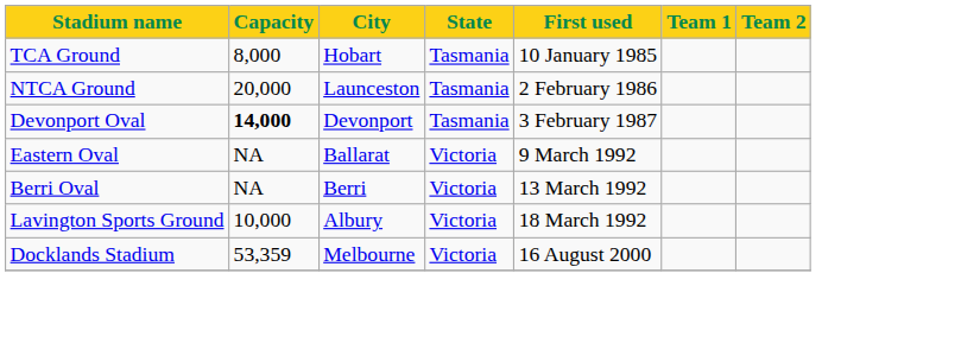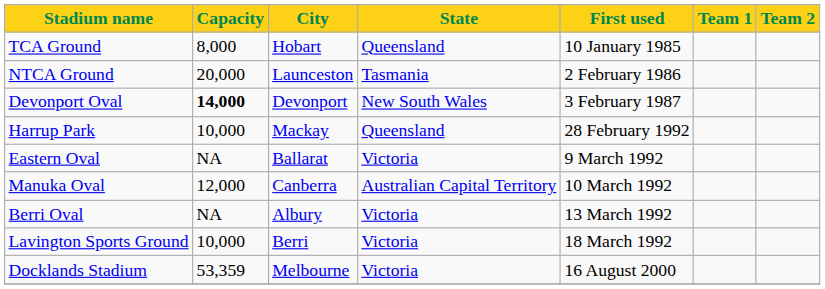 <table class="wikitable">
 <tr>
 <th scope="col" style="width: auto; background:#FCD116; color:#008751;">Stadium name</th>
 <th scope="col" style="width: auto; background:#FCD116; color:#008751;">Capacity</th>
 <th scope="col" style="width: auto; background:#FCD116; color:#008751;">City</th>
 <th scope="col" style="width: auto; background:#FCD116; color:#008751;">State</th>
 <th scope="col" style="width: auto; background:#FCD116; color:#008751;">First used</th>
 <th scope="col" style="width: auto; background:#FCD116; color:#008751;">Team 1</th>
 <th scope="col" style="width: auto; background:#FCD116; color:#008751;">Team 2</th>
 </tr>
 <tr>
 <td><a href='#'>TCA Ground</a></td>
 <td>8,000</td>
 <td><a href='#'>Hobart</a></td>
-<td><a href='#'>Tasmania</a></td>
+<td><a href='#'>Queensland</a></td>
 <td>10 January 1985</td>
 <td></td>
 <td></td>
 </tr>
 <tr>
 <td><a href='#'>NTCA Ground</a></td>
 <td>20,000</td>
 <td><a href='#'>Launceston</a></td>
 <td><a href='#'>Tasmania</a></td>
 <td>2 February 1986</td>
 <td></td>
 <td></td>
 </tr>
 <tr>
 <td><a href='#'>Devonport Oval</a></td>
 <td><strong>14,000</strong></td>
 <td><a href='#'>Devonport</a></td>
-<td><a href='#'>Tasmania</a></td>
+<td><a href='#'>New South Wales</a></td>
 <td>3 February 1987</td>
+<td></td>
+<td></td>
+</tr>
+<tr>
+<td><a href='#'>Harrup Park</a></td>
+<td>10,000</td>
+<td><a href='#'>Mackay</a></td>
+<td><a href='#'>Queensland</a></td>
+<td>28 February 1992</td>
 <td></td>
 <td></td>
 </tr>
 <tr>
 <td><a href='#'>Eastern Oval</a></td>
 <td>NA</td>
 <td><a href='#'>Ballarat</a></td>
 <td><a href='#'>Victoria</a></td>
 <td>9 March 1992</td>
 <td></td>
 <td></td>
 </tr>
 <tr>
+<td><a href='#'>Manuka Oval</a></td>
+<td>12,000</td>
+<td><a href='#'>Canberra</a></td>
+<td><a href='#'>Australian Capital Territory</a></td>
+<td>10 March 1992</td>
+<td></td>
+<td></td>
+</tr>
+<tr>
 <td><a href='#'>Berri Oval</a></td>
 <td>NA</td>
-<td><a href='#'>Berri</a></td>
+<td><a href='#'>Albury</a></td>
 <td><a href='#'>Victoria</a></td>
 <td>13 March 1992</td>
 <td></td>
 <td></td>
 </tr>
 <tr>
 <td><a href='#'>Lavington Sports Ground</a></td>
 <td>10,000</td>
-<td><a href='#'>Albury</a></td>
+<td><a href='#'>Berri</a></td>
 <td><a href='#'>Victoria</a></td>
 <td>18 March 1992</td>
 <td></td>
 <td></td>
 </tr>
 <tr>
 <td><a href='#'>Docklands Stadium</a></td>
 <td>53,359</td>
 <td><a href='#'>Melbourne</a></td>
 <td><a href='#'>Victoria</a></td>
 <td>16 August 2000</td>
 <td></td>
 <td></td>
 </tr>
 <tr>
 </tr>
 </table>
